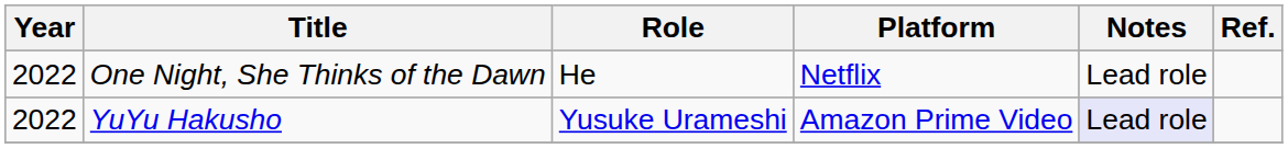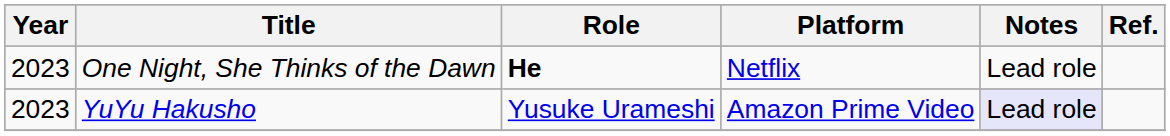 <table class="wikitable">
 <tr>
 <th>Year</th>
 <th>Title</th>
 <th>Role</th>
 <th>Platform</th>
 <th>Notes</th>
 <th>Ref.</th>
 </tr>
 <tr>
-<td>2022</td>
+<td>2023</td>
 <td><em>One Night, She Thinks of the Dawn</em></td>
-<td>He</td>
+<td><strong>He</strong></td>
 <td><a href='#'>Netflix</a></td>
 <td>Lead role</td>
 <td></td>
 </tr>
 <tr>
-<td>2022</td>
+<td>2023</td>
 <td><em><a href='#'>YuYu Hakusho</a></em></td>
 <td><a href='#'>Yusuke Urameshi</a></td>
 <td><a href='#'>Amazon Prime Video</a></td>
 <td style="background: lavender;">Lead role</td>
 <td></td>
 </tr>
 <tr>
 </tr>
 </table>
